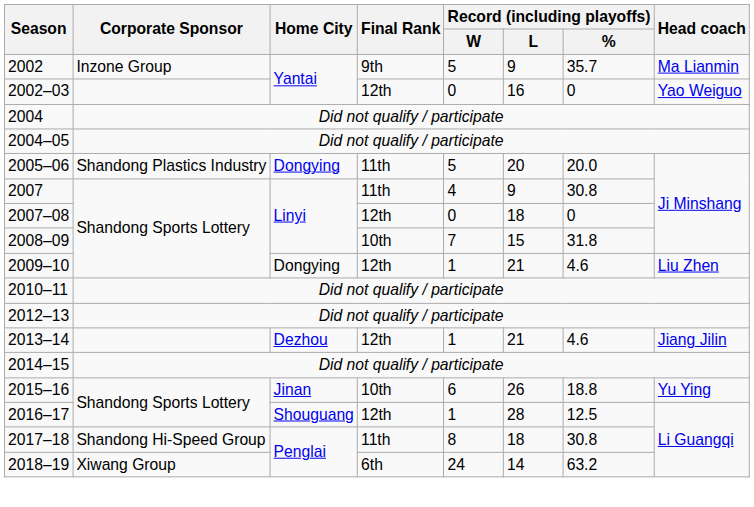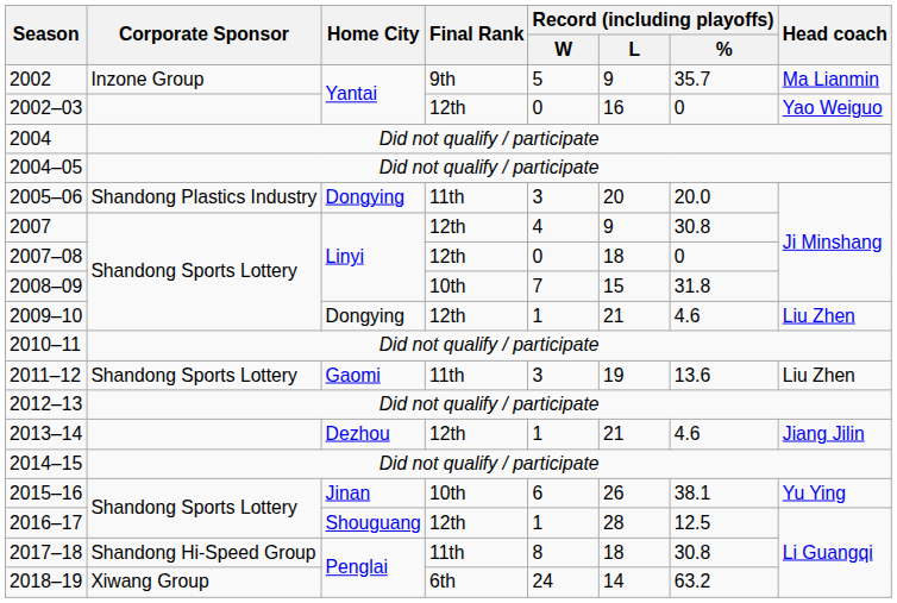 <table class="wikitable sortable">
 <tr>
 <th rowspan=2>Season</th>
 <th rowspan=2>Corporate Sponsor</th>
 <th rowspan=2>Home City</th>
 <th rowspan=2>Final Rank</th>
 <th colspan=3>Record (including playoffs)</th>
 <th rowspan=2>Head coach</th>
 </tr>
 <tr>
 <th>W</th>
 <th>L</th>
 <th>%</th>
 </tr>
 <tr>
 <td>2002</td>
 <td>Inzone Group</td>
 <td rowspan=2><a href='#'>Yantai</a></td>
 <td>9th</td>
 <td>5</td>
 <td>9</td>
 <td>35.7</td>
 <td><a href='#'>Ma Lianmin</a></td>
 </tr>
 <tr>
 <td>2002–03</td>
 <td></td>
 <td>12th</td>
 <td>0</td>
 <td>16</td>
 <td>0</td>
 <td><a href='#'>Yao Weiguo</a></td>
 </tr>
 <tr>
 <td>2004</td>
 <td colspan=7 align=middle><em>Did not qualify / participate</em></td>
 </tr>
 <tr>
 <td>2004–05</td>
 <td colspan=7 align=middle><em>Did not qualify / participate</em></td>
 </tr>
 <tr>
 <td>2005–06</td>
 <td>Shandong Plastics Industry</td>
 <td><a href='#'>Dongying</a></td>
 <td>11th</td>
-<td>5</td>
+<td>3</td>
 <td>20</td>
 <td>20.0</td>
 <td rowspan=4><a href='#'>Ji Minshang</a></td>
 </tr>
 <tr>
 <td>2007</td>
 <td rowspan=4>Shandong Sports Lottery</td>
 <td rowspan=3><a href='#'>Linyi</a></td>
-<td>11th</td>
+<td>12th</td>
 <td>4</td>
 <td>9</td>
 <td>30.8</td>
 </tr>
 <tr>
 <td>2007–08</td>
 <td>12th</td>
 <td>0</td>
 <td>18</td>
 <td>0</td>
 </tr>
 <tr>
 <td>2008–09</td>
 <td>10th</td>
 <td>7</td>
 <td>15</td>
 <td>31.8</td>
 </tr>
 <tr>
 <td>2009–10</td>
 <td>Dongying</td>
 <td>12th</td>
 <td>1</td>
 <td>21</td>
 <td>4.6</td>
 <td><a href='#'>Liu Zhen</a></td>
 </tr>
 <tr>
 <td>2010–11</td>
 <td colspan=7 align=middle><em>Did not qualify / participate</em></td>
 </tr>
 <tr>
+<td>2011–12</td>
+<td>Shandong Sports Lottery</td>
+<td><a href='#'>Gaomi</a></td>
+<td>11th</td>
+<td>3</td>
+<td>19</td>
+<td>13.6</td>
+<td>Liu Zhen</td>
+</tr>
+<tr>
 <td>2012–13</td>
 <td colspan=7, align=middle><em>Did not qualify / participate</em></td>
 </tr>
 <tr>
 <td>2013–14</td>
 <td></td>
 <td><a href='#'>Dezhou</a></td>
 <td>12th</td>
 <td>1</td>
 <td>21</td>
 <td>4.6</td>
 <td><a href='#'>Jiang Jilin</a></td>
 </tr>
 <tr>
 <td>2014–15</td>
 <td colspan=7 align=middle><em>Did not qualify / participate</em></td>
 </tr>
 <tr>
 <td>2015–16</td>
 <td rowspan=2>Shandong Sports Lottery</td>
 <td><a href='#'>Jinan</a></td>
 <td>10th</td>
 <td>6</td>
 <td>26</td>
-<td>18.8</td>
+<td>38.1</td>
 <td><a href='#'>Yu Ying</a></td>
 </tr>
 <tr>
 <td>2016–17</td>
 <td><a href='#'>Shouguang</a></td>
 <td>12th</td>
 <td>1</td>
 <td>28</td>
 <td>12.5</td>
 <td rowspan=3><a href='#'>Li Guangqi</a></td>
 </tr>
 <tr>
 <td>2017–18</td>
 <td>Shandong Hi-Speed Group</td>
 <td rowspan=2><a href='#'>Penglai</a></td>
 <td>11th</td>
 <td>8</td>
 <td>18</td>
 <td>30.8</td>
 </tr>
 <tr>
 <td>2018–19</td>
 <td>Xiwang Group</td>
 <td>6th</td>
 <td>24</td>
 <td>14</td>
 <td>63.2</td>
 </tr>
 </table>
